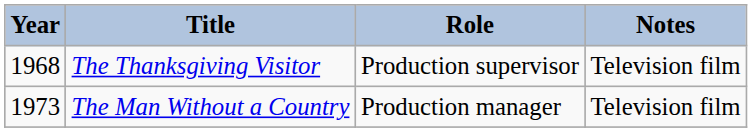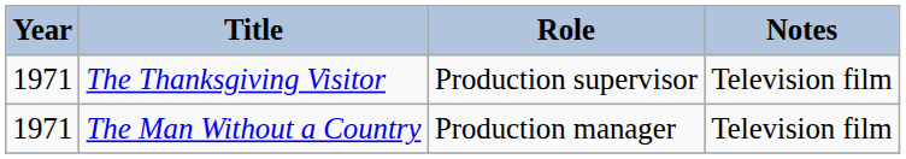 <table class="wikitable" style="font-size:95%;">
 <tr>
 <th style="background:#B0C4DE;">Year</th>
 <th style="background:#B0C4DE;">Title</th>
 <th style="background:#B0C4DE;">Role</th>
 <th style="background:#B0C4DE;">Notes</th>
 </tr>
 <tr>
-<td>1968</td>
+<td>1971</td>
 <td><em><a href='#'>The Thanksgiving Visitor</a></em></td>
 <td>Production supervisor</td>
 <td>Television film</td>
 </tr>
 <tr>
-<td>1973</td>
+<td>1971</td>
 <td><em><a href='#'>The Man Without a Country</a></em></td>
 <td>Production manager</td>
 <td>Television film</td>
 </tr>
 </table>
